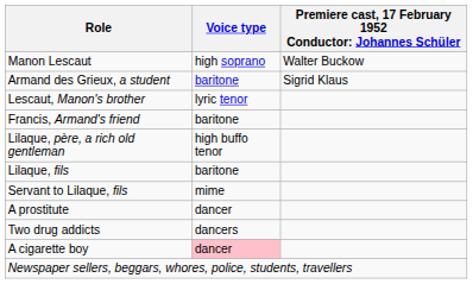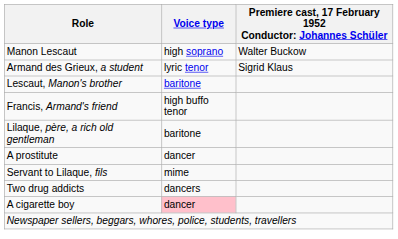 <table class="wikitable">
 <tr>
 <th>Role</th>
 <th><a href='#'>Voice type</a></th>
 <th>Premiere cast, 17 February 1952<br>Conductor: <a href='#'>Johannes Schüler</a></th>
 </tr>
 <tr>
 <td>Manon Lescaut</td>
 <td>high <a href='#'>soprano</a></td>
 <td>Walter Buckow</td>
 </tr>
 <tr>
 <td>Armand des Grieux, <em>a student</em></td>
-<td><a href='#'>baritone</a></td>
+<td>lyric <a href='#'>tenor</a></td>
 <td>Sigrid Klaus</td>
 </tr>
 <tr>
 <td>Lescaut, <em>Manon's brother</em></td>
-<td>lyric <a href='#'>tenor</a></td>
+<td><a href='#'>baritone</a></td>
 <td></td>
 </tr>
 <tr>
 <td>Francis, <em>Armand's friend</em></td>
+<td>high buffo tenor</td>
+<td></td>
+</tr>
+<tr>
+<td>Lilaque, <em>père, a rich old gentleman</em></td>
 <td>baritone</td>
 <td></td>
 </tr>
 <tr>
-<td>Lilaque, <em>père, a rich old gentleman</em></td>
-<td>high buffo tenor</td>
-<td></td>
-</tr>
-<tr>
-<td>Lilaque, <em>fils</em></td>
-<td>baritone</td>
+<td>A prostitute</td>
+<td>dancer</td>
 <td></td>
 </tr>
 <tr>
 <td>Servant to Lilaque, <em>fils</em></td>
 <td>mime</td>
-<td></td>
-</tr>
-<tr>
-<td>A prostitute</td>
-<td>dancer</td>
 <td></td>
 </tr>
 <tr>
 <td>Two drug addicts</td>
 <td>dancers</td>
 <td></td>
 </tr>
 <tr>
 <td>A cigarette boy</td>
 <td style="background: pink;">dancer</td>
 <td></td>
 </tr>
 <tr>
 <td colspan="3"><em>Newspaper sellers, beggars, whores, police, students, travellers</em></td>
 </tr>
 </table>
